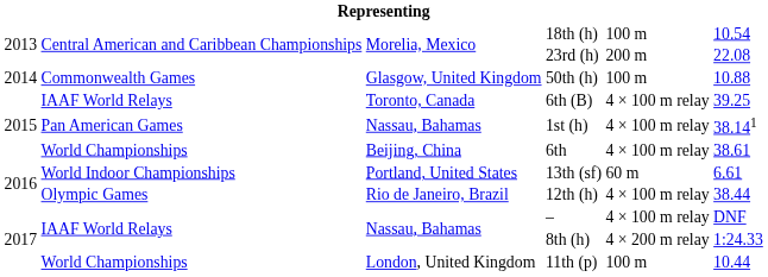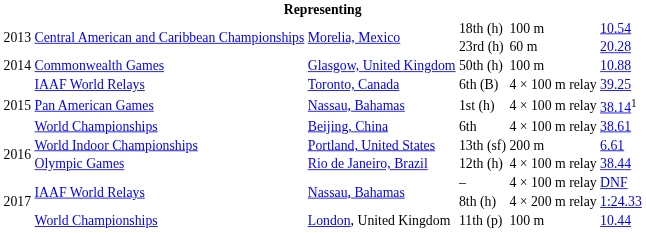 <table>
 <tr>
 <th colspan="6">Representing </th>
 </tr>
 <tr>
 <td rowspan=2>2013</td>
 <td rowspan=2><a href='#'>Central American and Caribbean Championships</a></td>
 <td rowspan=2><a href='#'>Morelia, Mexico</a></td>
 <td>18th (h)</td>
 <td>100 m</td>
 <td><a href='#'>10.54</a></td>
 </tr>
 <tr>
 <td>23rd (h)</td>
-<td>200 m</td>
-<td><a href='#'>22.08</a></td>
+<td>60 m</td>
+<td><a href='#'>20.28</a></td>
 </tr>
 <tr>
 <td>2014</td>
 <td><a href='#'>Commonwealth Games</a></td>
 <td><a href='#'>Glasgow, United Kingdom</a></td>
 <td>50th (h)</td>
 <td>100 m</td>
 <td><a href='#'>10.88</a></td>
 </tr>
 <tr>
 <td rowspan=3>2015</td>
 <td><a href='#'>IAAF World Relays</a></td>
 <td><a href='#'>Toronto, Canada</a></td>
 <td>6th (B)</td>
 <td>4 × 100 m relay</td>
 <td><a href='#'>39.25</a></td>
 </tr>
 <tr>
 <td><a href='#'>Pan American Games</a></td>
 <td><a href='#'>Nassau, Bahamas</a></td>
 <td>1st (h)</td>
 <td>4 × 100 m relay</td>
 <td><a href='#'>38.14</a><sup>1</sup></td>
 </tr>
 <tr>
 <td><a href='#'>World Championships</a></td>
 <td><a href='#'>Beijing, China</a></td>
 <td>6th</td>
 <td>4 × 100 m relay</td>
 <td><a href='#'>38.61</a></td>
 </tr>
 <tr>
 <td rowspan=2>2016</td>
 <td><a href='#'>World Indoor Championships</a></td>
 <td><a href='#'>Portland, United States</a></td>
 <td>13th (sf)</td>
-<td>60 m</td>
+<td>200 m</td>
 <td><a href='#'>6.61</a></td>
 </tr>
 <tr>
 <td><a href='#'>Olympic Games</a></td>
 <td><a href='#'>Rio de Janeiro, Brazil</a></td>
 <td>12th (h)</td>
 <td>4 × 100 m relay</td>
 <td><a href='#'>38.44</a></td>
 </tr>
 <tr>
 <td rowspan=3>2017</td>
 <td rowspan=2><a href='#'>IAAF World Relays</a></td>
 <td rowspan=2><a href='#'>Nassau, Bahamas</a></td>
 <td>–</td>
 <td>4 × 100 m relay</td>
 <td><a href='#'>DNF</a></td>
 </tr>
 <tr>
 <td>8th (h)</td>
 <td>4 × 200 m relay</td>
 <td><a href='#'>1:24.33</a></td>
 </tr>
 <tr>
 <td><a href='#'>World Championships</a></td>
 <td><a href='#'>London</a>, United Kingdom</td>
 <td>11th (p)</td>
 <td>100 m</td>
 <td><a href='#'>10.44</a></td>
 </tr>
 </table>
